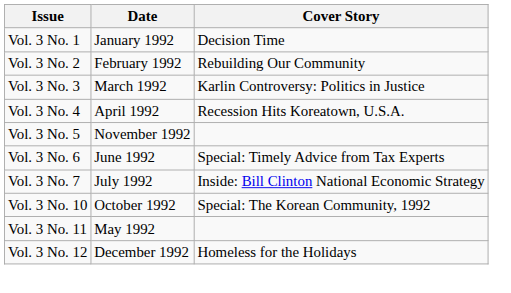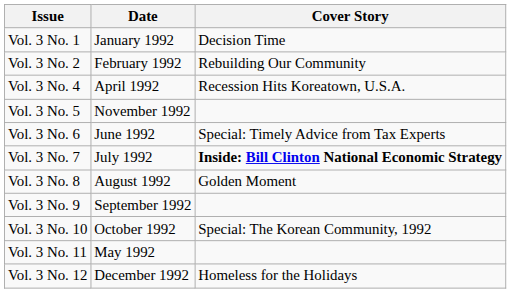 <table class="wikitable">
 <tr>
 <th>Issue</th>
 <th>Date</th>
 <th>Cover Story</th>
 </tr>
 <tr>
 <td>Vol. 3 No. 1</td>
 <td>January 1992</td>
 <td>Decision Time</td>
 </tr>
 <tr>
 <td>Vol. 3 No. 2</td>
 <td>February 1992</td>
 <td>Rebuilding Our Community</td>
-</tr>
-<tr>
-<td>Vol. 3 No. 3</td>
-<td>March 1992</td>
-<td>Karlin Controversy: Politics in Justice</td>
 </tr>
 <tr>
 <td>Vol. 3 No. 4</td>
 <td>April 1992</td>
 <td>Recession Hits Koreatown, U.S.A.</td>
 </tr>
 <tr>
 <td>Vol. 3 No. 5</td>
 <td>November 1992</td>
 <td></td>
 </tr>
 <tr>
 <td>Vol. 3 No. 6</td>
 <td>June 1992</td>
 <td>Special: Timely Advice from Tax Experts</td>
 </tr>
 <tr>
 <td>Vol. 3 No. 7</td>
 <td>July 1992</td>
-<td>Inside: <a href='#'>Bill Clinton</a> National Economic Strategy</td>
+<td><strong>Inside: <a href='#'>Bill Clinton</a> National Economic Strategy</strong></td>
+</tr>
+<tr>
+<td>Vol. 3 No. 8</td>
+<td>August 1992</td>
+<td>Golden Moment</td>
+</tr>
+<tr>
+<td>Vol. 3 No. 9</td>
+<td>September 1992</td>
+<td></td>
 </tr>
 <tr>
 <td>Vol. 3 No. 10</td>
 <td>October 1992</td>
 <td>Special: The Korean Community, 1992</td>
 </tr>
 <tr>
 <td>Vol. 3 No. 11</td>
 <td>May 1992</td>
 <td></td>
 </tr>
 <tr>
 <td>Vol. 3 No. 12</td>
 <td>December 1992</td>
 <td>Homeless for the Holidays</td>
 </tr>
 </table>
